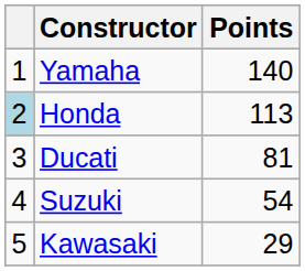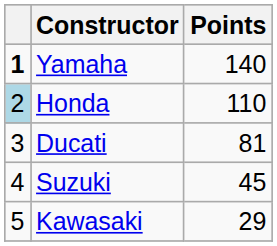 <table class="wikitable" style="font-size: 95%;">
 <tr>
 <th></th>
 <th>Constructor</th>
 <th>Points</th>
 </tr>
 <tr>
-<td align=center>1</td>
+<td align=center><strong>1</strong></td>
 <td> <a href='#'>Yamaha</a></td>
 <td align=right>140</td>
 </tr>
 <tr>
 <td align=center style="background: lightblue;">2</td>
 <td> <a href='#'>Honda</a></td>
-<td align=right>113</td>
+<td align=right>110</td>
 </tr>
 <tr>
 <td align=center>3</td>
 <td> <a href='#'>Ducati</a></td>
 <td align=right>81</td>
 </tr>
 <tr>
 <td align=center>4</td>
 <td> <a href='#'>Suzuki</a></td>
-<td align=right>54</td>
+<td align=right>45</td>
 </tr>
 <tr>
 <td align=center>5</td>
 <td> <a href='#'>Kawasaki</a></td>
 <td align=right>29</td>
 </tr>
 </table>
